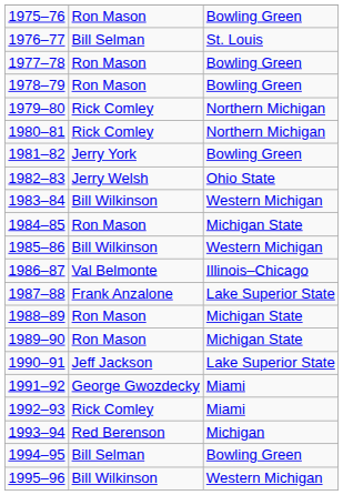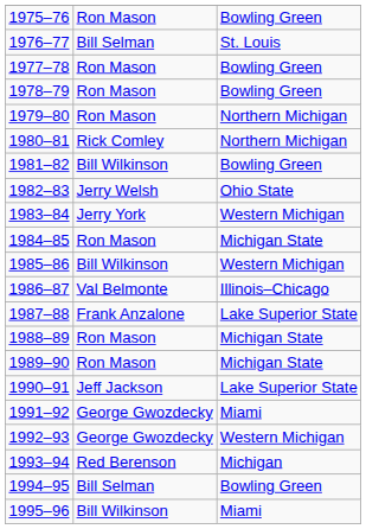 <table class="wikitable sortable">
 <tr>
 </tr>
 <tr>
 <td><a href='#'>1975–76</a></td>
 <td><a href='#'>Ron Mason</a></td>
 <td><a href='#'>Bowling Green</a></td>
 </tr>
 <tr>
 <td><a href='#'>1976–77</a></td>
 <td><a href='#'>Bill Selman</a></td>
 <td><a href='#'>St. Louis</a></td>
 </tr>
 <tr>
 <td><a href='#'>1977–78</a></td>
 <td><a href='#'>Ron Mason</a></td>
 <td><a href='#'>Bowling Green</a></td>
 </tr>
 <tr>
 <td><a href='#'>1978–79</a></td>
 <td><a href='#'>Ron Mason</a></td>
 <td><a href='#'>Bowling Green</a></td>
 </tr>
 <tr>
 <td><a href='#'>1979–80</a></td>
-<td><a href='#'>Rick Comley</a></td>
+<td><a href='#'>Ron Mason</a></td>
 <td><a href='#'>Northern Michigan</a></td>
 </tr>
 <tr>
 <td><a href='#'>1980–81</a></td>
 <td><a href='#'>Rick Comley</a></td>
 <td><a href='#'>Northern Michigan</a></td>
 </tr>
 <tr>
 <td><a href='#'>1981–82</a></td>
-<td><a href='#'>Jerry York</a></td>
+<td><a href='#'>Bill Wilkinson</a></td>
 <td><a href='#'>Bowling Green</a></td>
 </tr>
 <tr>
 <td><a href='#'>1982–83</a></td>
 <td><a href='#'>Jerry Welsh</a></td>
 <td><a href='#'>Ohio State</a></td>
 </tr>
 <tr>
 <td><a href='#'>1983–84</a></td>
-<td><a href='#'>Bill Wilkinson</a></td>
+<td><a href='#'>Jerry York</a></td>
 <td><a href='#'>Western Michigan</a></td>
 </tr>
 <tr>
 <td><a href='#'>1984–85</a></td>
 <td><a href='#'>Ron Mason</a></td>
 <td><a href='#'>Michigan State</a></td>
 </tr>
 <tr>
 <td><a href='#'>1985–86</a></td>
 <td><a href='#'>Bill Wilkinson</a></td>
 <td><a href='#'>Western Michigan</a></td>
 </tr>
 <tr>
 <td><a href='#'>1986–87</a></td>
 <td><a href='#'>Val Belmonte</a></td>
 <td><a href='#'>Illinois–Chicago</a></td>
 </tr>
 <tr>
 <td><a href='#'>1987–88</a></td>
 <td><a href='#'>Frank Anzalone</a></td>
 <td><a href='#'>Lake Superior State</a></td>
 </tr>
 <tr>
 <td><a href='#'>1988–89</a></td>
 <td><a href='#'>Ron Mason</a></td>
 <td><a href='#'>Michigan State</a></td>
 </tr>
 <tr>
 <td><a href='#'>1989–90</a></td>
 <td><a href='#'>Ron Mason</a></td>
 <td><a href='#'>Michigan State</a></td>
 </tr>
 <tr>
 <td><a href='#'>1990–91</a></td>
 <td><a href='#'>Jeff Jackson</a></td>
 <td><a href='#'>Lake Superior State</a></td>
 </tr>
 <tr>
 <td><a href='#'>1991–92</a></td>
 <td><a href='#'>George Gwozdecky</a></td>
 <td><a href='#'>Miami</a></td>
 </tr>
 <tr>
 <td><a href='#'>1992–93</a></td>
-<td><a href='#'>Rick Comley</a></td>
-<td><a href='#'>Miami</a></td>
+<td><a href='#'>George Gwozdecky</a></td>
+<td><a href='#'>Western Michigan</a></td>
 </tr>
 <tr>
 <td><a href='#'>1993–94</a></td>
 <td><a href='#'>Red Berenson</a></td>
 <td><a href='#'>Michigan</a></td>
 </tr>
 <tr>
 <td><a href='#'>1994–95</a></td>
 <td><a href='#'>Bill Selman</a></td>
 <td><a href='#'>Bowling Green</a></td>
 </tr>
 <tr>
 <td><a href='#'>1995–96</a></td>
 <td><a href='#'>Bill Wilkinson</a></td>
-<td><a href='#'>Western Michigan</a></td>
+<td><a href='#'>Miami</a></td>
 </tr>
 </table>
